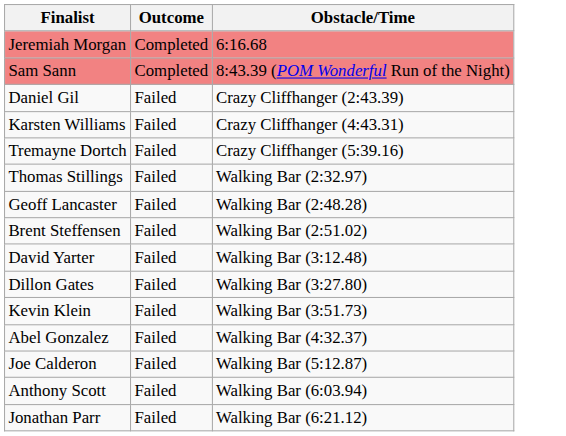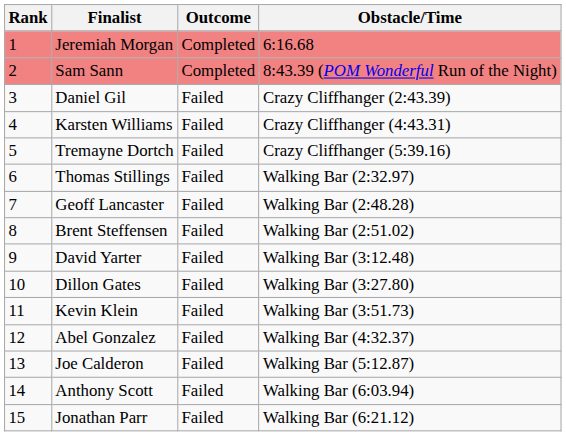 <table class="wikitable">
 <tr>
+<th>Rank</th>
 <th>Finalist</th>
 <th>Outcome</th>
 <th>Obstacle/Time</th>
 </tr>
 <tr style="background-color:#f28282">
+<td>1</td>
 <td>Jeremiah Morgan</td>
 <td>Completed</td>
 <td>6:16.68</td>
 </tr>
 <tr style="background-color:#f28282">
+<td>2</td>
 <td>Sam Sann</td>
 <td>Completed</td>
 <td>8:43.39 (<em><a href='#'>POM Wonderful</a></em> Run of the Night)</td>
 </tr>
 <tr>
+<td>3</td>
 <td>Daniel Gil</td>
 <td>Failed</td>
 <td>Crazy Cliffhanger (2:43.39)</td>
 </tr>
 <tr>
+<td>4</td>
 <td>Karsten Williams</td>
 <td>Failed</td>
 <td>Crazy Cliffhanger (4:43.31)</td>
 </tr>
 <tr>
+<td>5</td>
 <td>Tremayne Dortch</td>
 <td>Failed</td>
 <td>Crazy Cliffhanger (5:39.16)</td>
 </tr>
 <tr>
+<td>6</td>
 <td>Thomas Stillings</td>
 <td>Failed</td>
 <td>Walking Bar (2:32.97)</td>
 </tr>
 <tr>
+<td>7</td>
 <td>Geoff Lancaster</td>
 <td>Failed</td>
 <td>Walking Bar (2:48.28)</td>
 </tr>
 <tr>
+<td>8</td>
 <td>Brent Steffensen</td>
 <td>Failed</td>
 <td>Walking Bar (2:51.02)</td>
 </tr>
 <tr>
+<td>9</td>
 <td>David Yarter</td>
 <td>Failed</td>
 <td>Walking Bar (3:12.48)</td>
 </tr>
 <tr>
+<td>10</td>
 <td>Dillon Gates</td>
 <td>Failed</td>
 <td>Walking Bar (3:27.80)</td>
 </tr>
 <tr>
+<td>11</td>
 <td>Kevin Klein</td>
 <td>Failed</td>
 <td>Walking Bar (3:51.73)</td>
 </tr>
 <tr>
+<td>12</td>
 <td>Abel Gonzalez</td>
 <td>Failed</td>
 <td>Walking Bar (4:32.37)</td>
 </tr>
 <tr>
+<td>13</td>
 <td>Joe Calderon</td>
 <td>Failed</td>
 <td>Walking Bar (5:12.87)</td>
 </tr>
 <tr>
+<td>14</td>
 <td>Anthony Scott</td>
 <td>Failed</td>
 <td>Walking Bar (6:03.94)</td>
 </tr>
 <tr>
+<td>15</td>
 <td>Jonathan Parr</td>
 <td>Failed</td>
 <td>Walking Bar (6:21.12)</td>
 </tr>
 </table>
